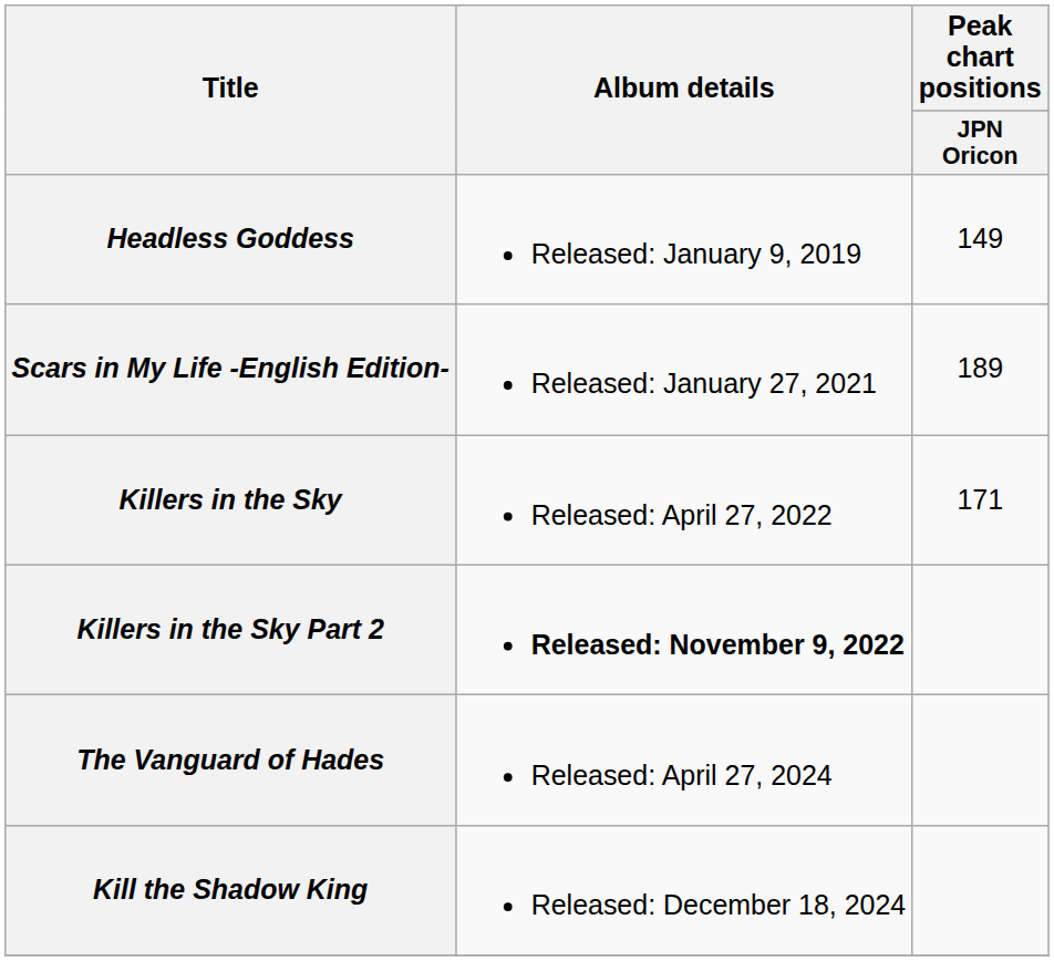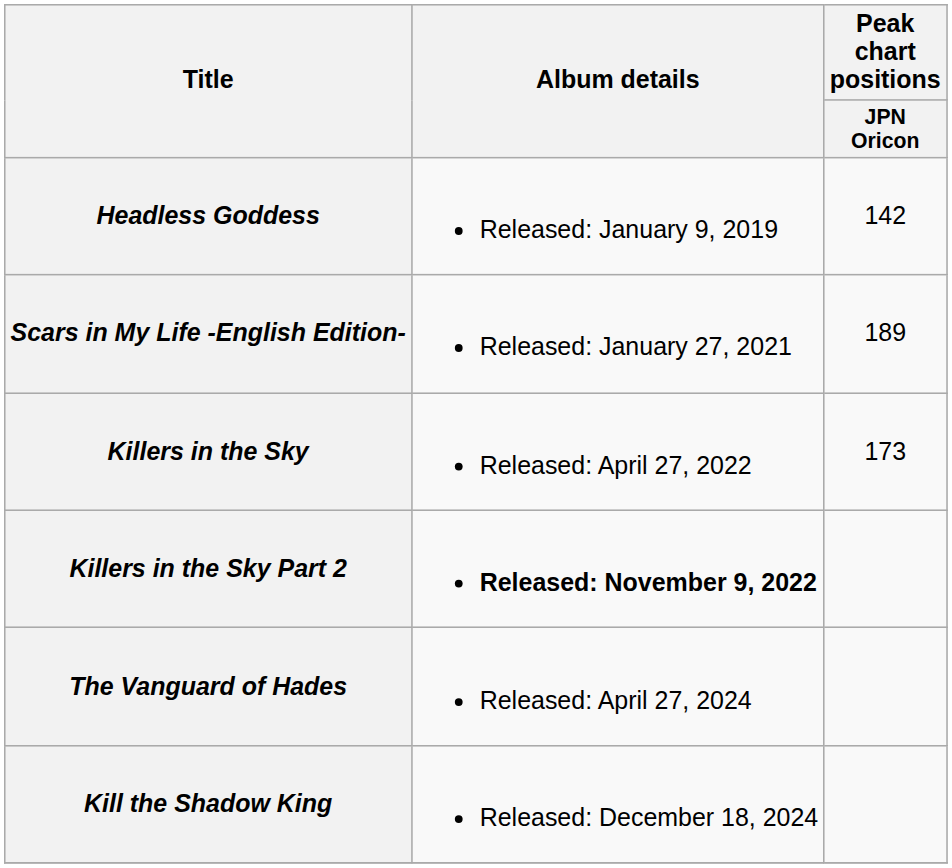 <table class="wikitable plainrowheaders">
 <tr>
 <th scope="col" rowspan="2">Title</th>
 <th scope="col" rowspan="2">Album details</th>
 <th scope="col">Peak chart positions</th>
 </tr>
 <tr>
 <th scope="col" style="width:4em;font-size:85%">JPN<br>Oricon<br></th>
 </tr>
 <tr>
 <th scope="row"><em>Headless Goddess</em></th>
 <td><br><ul><li>Released: January 9, 2019</li></ul></td>
-<td align="center">149</td>
+<td align="center">142</td>
 </tr>
 <tr>
 <th scope="row"><em>Scars in My Life -English Edition-</em></th>
 <td><br><ul><li>Released: January 27, 2021</li></ul></td>
 <td align="center">189</td>
 </tr>
 <tr>
 <th scope="row"><em>Killers in the Sky</em></th>
 <td><br><ul><li>Released: April 27, 2022</li></ul></td>
-<td align="center">171</td>
+<td align="center">173</td>
 </tr>
 <tr>
 <th scope="row"><em>Killers in the Sky Part 2</em></th>
 <td><strong><br><ul><li>Released: November 9, 2022</li></ul></strong></td>
 <td></td>
 </tr>
 <tr>
 <th scope="row"><em>The Vanguard of Hades</em></th>
 <td><br><ul><li>Released: April 27, 2024</li></ul></td>
 <td></td>
 </tr>
 <tr>
 <th scope="row"><em>Kill the Shadow King</em></th>
 <td><br><ul><li>Released: December 18, 2024</li></ul></td>
 <td></td>
 </tr>
 <tr>
 </tr>
 </table>
